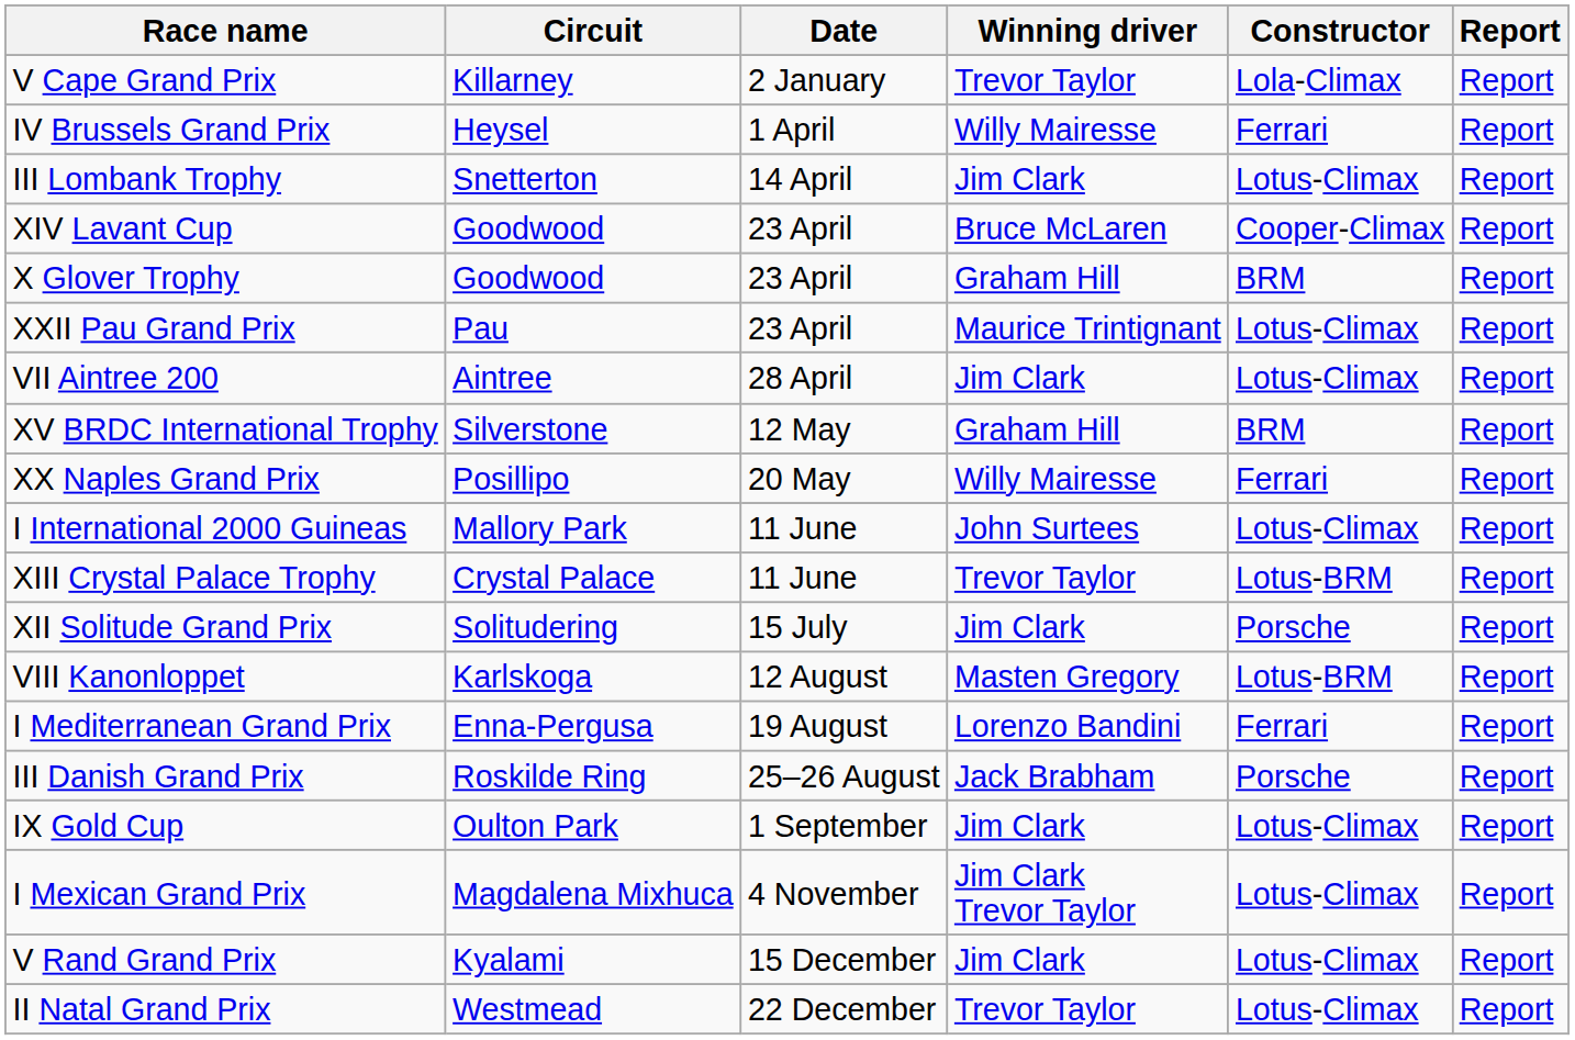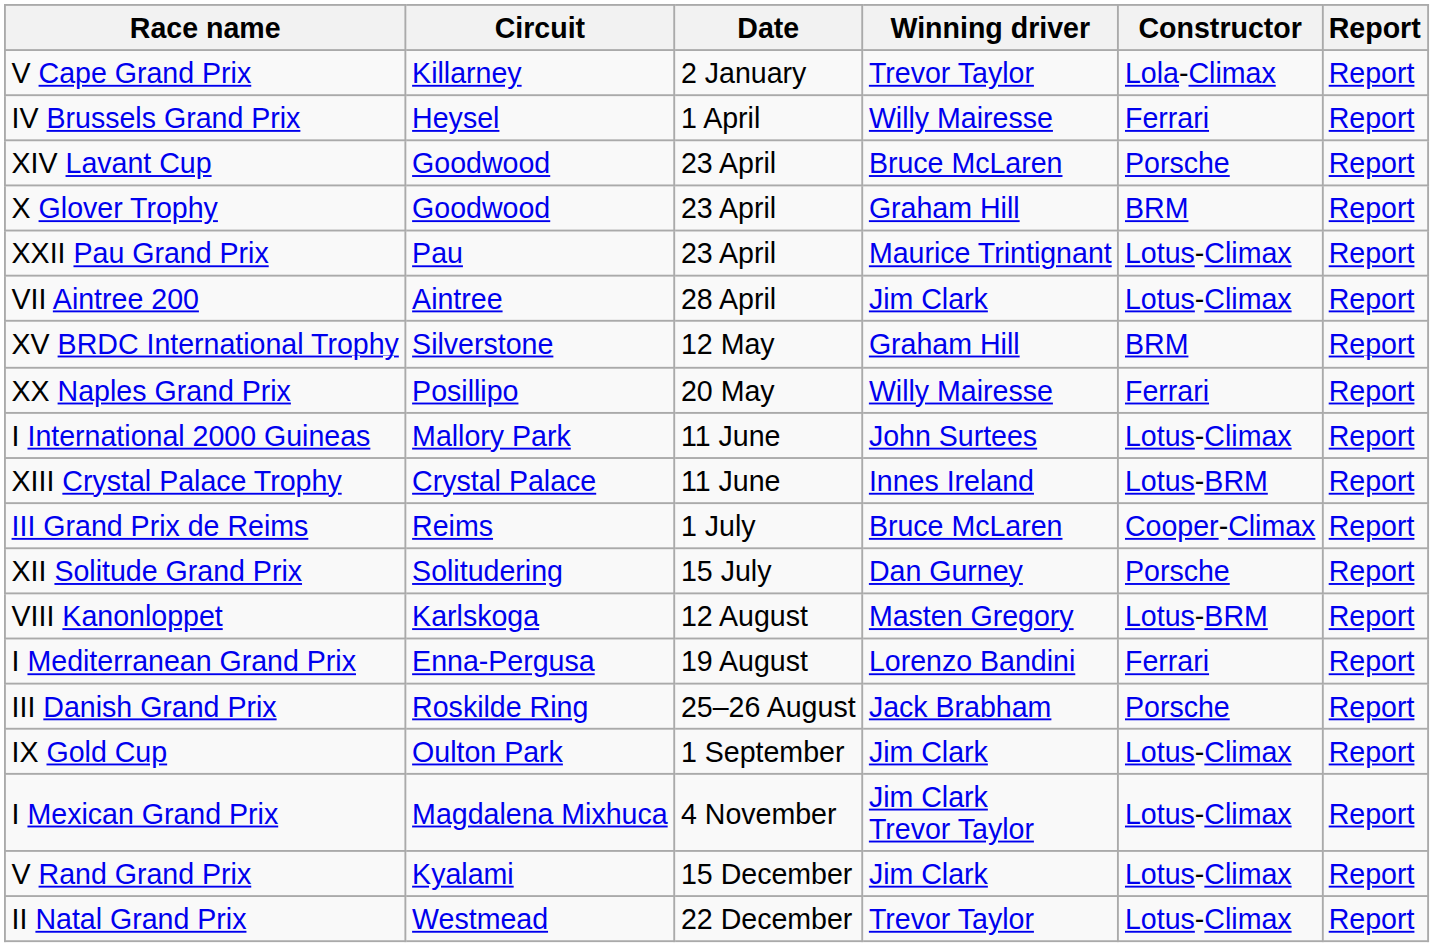 <table class="wikitable" style="font-size:95%">
 <tr>
 <th>Race name</th>
 <th>Circuit</th>
 <th>Date</th>
 <th>Winning driver</th>
 <th>Constructor</th>
 <th>Report</th>
 </tr>
 <tr>
 <td> V <a href='#'>Cape Grand Prix</a></td>
 <td><a href='#'>Killarney</a></td>
 <td>2 January</td>
 <td> <a href='#'>Trevor Taylor</a></td>
 <td> <a href='#'>Lola</a>-<a href='#'>Climax</a></td>
 <td><a href='#'>Report</a></td>
 </tr>
 <tr>
 <td> IV <a href='#'>Brussels Grand Prix</a></td>
 <td><a href='#'>Heysel</a></td>
 <td>1 April</td>
 <td> <a href='#'>Willy Mairesse</a></td>
 <td> <a href='#'>Ferrari</a></td>
 <td><a href='#'>Report</a></td>
 </tr>
 <tr>
-<td> III <a href='#'>Lombank Trophy</a></td>
-<td><a href='#'>Snetterton</a></td>
-<td>14 April</td>
-<td> <a href='#'>Jim Clark</a></td>
-<td> <a href='#'>Lotus</a>-<a href='#'>Climax</a></td>
-<td><a href='#'>Report</a></td>
-</tr>
-<tr>
 <td> XIV <a href='#'>Lavant Cup</a></td>
 <td><a href='#'>Goodwood</a></td>
 <td>23 April</td>
 <td> <a href='#'>Bruce McLaren</a></td>
-<td> <a href='#'>Cooper</a>-<a href='#'>Climax</a></td>
+<td> <a href='#'>Porsche</a></td>
 <td><a href='#'>Report</a></td>
 </tr>
 <tr>
 <td> X <a href='#'>Glover Trophy</a></td>
 <td><a href='#'>Goodwood</a></td>
 <td>23 April</td>
 <td> <a href='#'>Graham Hill</a></td>
 <td> <a href='#'>BRM</a></td>
 <td><a href='#'>Report</a></td>
 </tr>
 <tr>
 <td> XXII <a href='#'>Pau Grand Prix</a></td>
 <td><a href='#'>Pau</a></td>
 <td>23 April</td>
 <td> <a href='#'>Maurice Trintignant</a></td>
 <td> <a href='#'>Lotus</a>-<a href='#'>Climax</a></td>
 <td><a href='#'>Report</a></td>
 </tr>
 <tr>
 <td> VII <a href='#'>Aintree 200</a></td>
 <td><a href='#'>Aintree</a></td>
 <td>28 April</td>
 <td> <a href='#'>Jim Clark</a></td>
 <td> <a href='#'>Lotus</a>-<a href='#'>Climax</a></td>
 <td><a href='#'>Report</a></td>
 </tr>
 <tr>
 <td> XV <a href='#'>BRDC International Trophy</a></td>
 <td><a href='#'>Silverstone</a></td>
 <td>12 May</td>
 <td> <a href='#'>Graham Hill</a></td>
 <td> <a href='#'>BRM</a></td>
 <td><a href='#'>Report</a></td>
 </tr>
 <tr>
 <td> XX <a href='#'>Naples Grand Prix</a></td>
 <td><a href='#'>Posillipo</a></td>
 <td>20 May</td>
 <td> <a href='#'>Willy Mairesse</a></td>
 <td> <a href='#'>Ferrari</a></td>
 <td><a href='#'>Report</a></td>
 </tr>
 <tr>
 <td> I <a href='#'>International 2000 Guineas</a></td>
 <td><a href='#'>Mallory Park</a></td>
 <td>11 June</td>
 <td> <a href='#'>John Surtees</a></td>
 <td> <a href='#'>Lotus</a>-<a href='#'>Climax</a></td>
 <td><a href='#'>Report</a></td>
 </tr>
 <tr>
 <td> XIII <a href='#'>Crystal Palace Trophy</a></td>
 <td><a href='#'>Crystal Palace</a></td>
 <td>11 June</td>
-<td> <a href='#'>Trevor Taylor</a></td>
+<td> <a href='#'>Innes Ireland</a></td>
 <td> <a href='#'>Lotus</a>-<a href='#'>BRM</a></td>
+<td><a href='#'>Report</a></td>
+</tr>
+<tr>
+<td> <a href='#'>III Grand Prix de Reims</a></td>
+<td><a href='#'>Reims</a></td>
+<td>1 July</td>
+<td> <a href='#'>Bruce McLaren</a></td>
+<td> <a href='#'>Cooper</a>-<a href='#'>Climax</a></td>
 <td><a href='#'>Report</a></td>
 </tr>
 <tr>
 <td> XII <a href='#'>Solitude Grand Prix</a></td>
 <td><a href='#'>Solitudering</a></td>
 <td>15 July</td>
-<td> <a href='#'>Jim Clark</a></td>
+<td> <a href='#'>Dan Gurney</a></td>
 <td> <a href='#'>Porsche</a></td>
 <td><a href='#'>Report</a></td>
 </tr>
 <tr>
 <td> VIII <a href='#'>Kanonloppet</a></td>
 <td><a href='#'>Karlskoga</a></td>
 <td>12 August</td>
 <td> <a href='#'>Masten Gregory</a></td>
 <td> <a href='#'>Lotus</a>-<a href='#'>BRM</a></td>
 <td><a href='#'>Report</a></td>
 </tr>
 <tr>
 <td> I <a href='#'>Mediterranean Grand Prix</a></td>
 <td><a href='#'>Enna-Pergusa</a></td>
 <td>19 August</td>
 <td> <a href='#'>Lorenzo Bandini</a></td>
 <td> <a href='#'>Ferrari</a></td>
 <td><a href='#'>Report</a></td>
 </tr>
 <tr>
 <td> III <a href='#'>Danish Grand Prix</a></td>
 <td><a href='#'>Roskilde Ring</a></td>
 <td>25–26 August</td>
 <td> <a href='#'>Jack Brabham</a></td>
 <td> <a href='#'>Porsche</a></td>
 <td><a href='#'>Report</a></td>
 </tr>
 <tr>
 <td> IX <a href='#'>Gold Cup</a></td>
 <td><a href='#'>Oulton Park</a></td>
 <td>1 September</td>
 <td> <a href='#'>Jim Clark</a></td>
 <td> <a href='#'>Lotus</a>-<a href='#'>Climax</a></td>
 <td><a href='#'>Report</a></td>
 </tr>
 <tr>
 <td> I <a href='#'>Mexican Grand Prix</a></td>
 <td><a href='#'>Magdalena Mixhuca</a></td>
 <td>4 November</td>
 <td> <a href='#'>Jim Clark</a><br>  <a href='#'>Trevor Taylor</a></td>
 <td> <a href='#'>Lotus</a>-<a href='#'>Climax</a></td>
 <td><a href='#'>Report</a></td>
 </tr>
 <tr>
 <td> V <a href='#'>Rand Grand Prix</a></td>
 <td><a href='#'>Kyalami</a></td>
 <td>15 December</td>
 <td> <a href='#'>Jim Clark</a></td>
 <td> <a href='#'>Lotus</a>-<a href='#'>Climax</a></td>
 <td><a href='#'>Report</a></td>
 </tr>
 <tr>
 <td> II <a href='#'>Natal Grand Prix</a></td>
 <td><a href='#'>Westmead</a></td>
 <td>22 December</td>
 <td> <a href='#'>Trevor Taylor</a></td>
 <td> <a href='#'>Lotus</a>-<a href='#'>Climax</a></td>
 <td><a href='#'>Report</a></td>
 </tr>
 </table>
